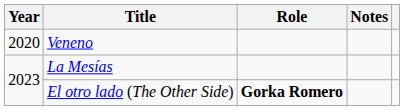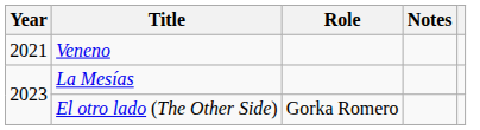 <table class="wikitable">
 <tr>
 <th>Year</th>
 <th>Title</th>
 <th>Role</th>
 <th>Notes</th>
 <th></th>
 </tr>
 <tr>
-<td>2020</td>
+<td>2021</td>
 <td><em><a href='#'>Veneno</a></em></td>
 <td></td>
 <td></td>
 <td align = "center"></td>
 </tr>
 <tr>
 <td rowspan = "2">2023</td>
 <td><em><a href='#'>La Mesías</a></em></td>
 <td></td>
 <td></td>
 <td align = "center"></td>
 </tr>
 <tr>
 <td><em><a href='#'>El otro lado</a></em> (<em>The Other Side</em>)</td>
-<td><strong>Gorka Romero</strong></td>
+<td>Gorka Romero</td>
 <td></td>
 <td align = "center"></td>
 </tr>
 </table>
